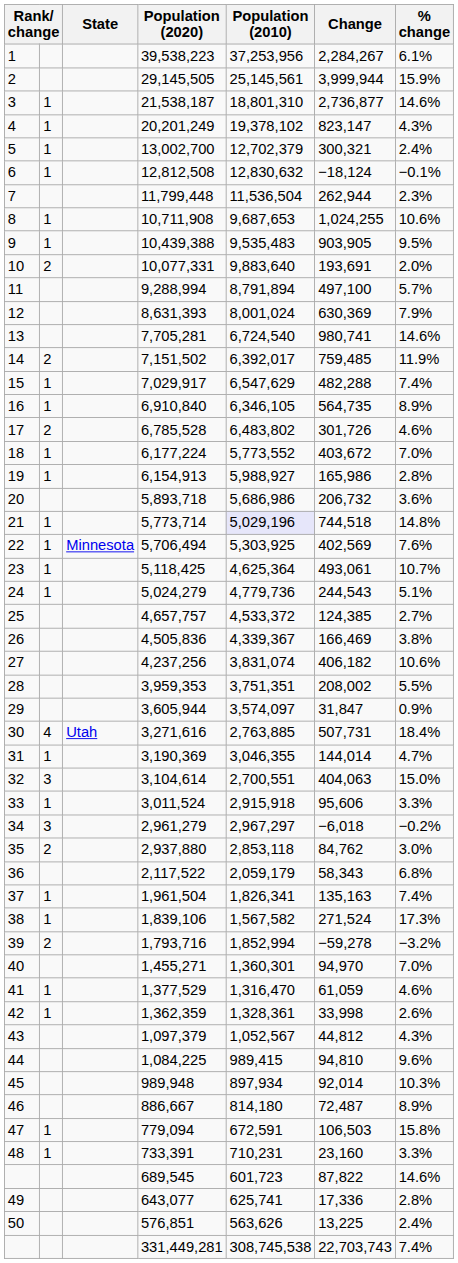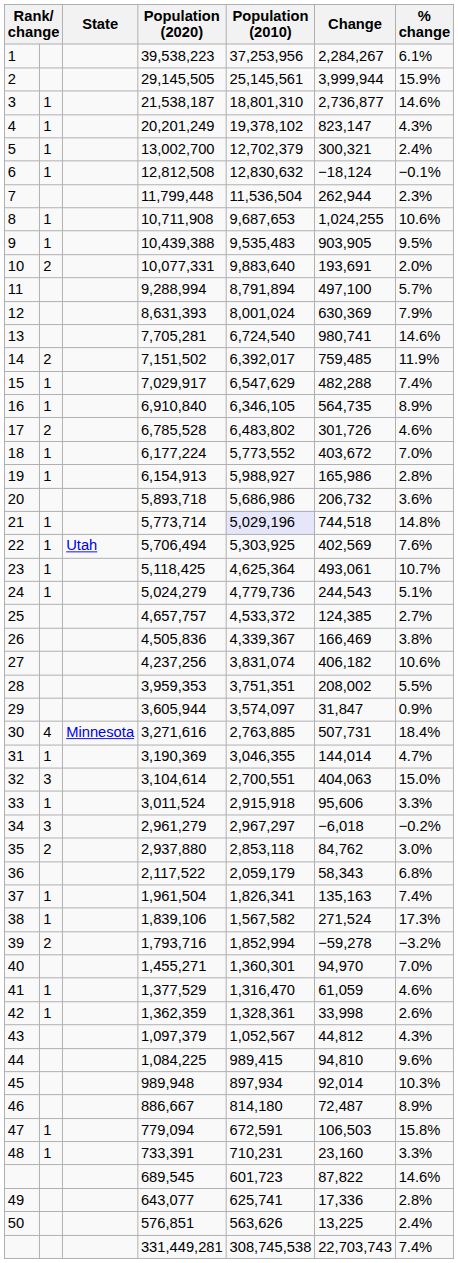 <table class="sortable wikitable sticky-header sort-under col3left" >
 <tr>
 <th colspan=2 data-sort-type=number>Rank/<br>change</th>
 <th>State</th>
 <th>Population<br>(2020)</th>
 <th>Population<br>(2010)</th>
 <th data-sort-type=number>Change</th>
 <th data-sort-type=number>%<br>change</th>
 </tr>
 <tr>
 <td>1</td>
 <td></td>
 <td></td>
 <td>39,538,223</td>
 <td>37,253,956</td>
 <td>2,284,267 </td>
 <td>6.1% </td>
 </tr>
 <tr>
 <td>2</td>
 <td></td>
 <td></td>
 <td>29,145,505</td>
 <td>25,145,561</td>
 <td>3,999,944 </td>
 <td>15.9% </td>
 </tr>
 <tr>
 <td>3</td>
 <td> 1</td>
 <td></td>
 <td>21,538,187</td>
 <td>18,801,310</td>
 <td>2,736,877 </td>
 <td>14.6% </td>
 </tr>
 <tr>
 <td>4</td>
 <td> 1</td>
 <td></td>
 <td>20,201,249</td>
 <td>19,378,102</td>
 <td>823,147 </td>
 <td>4.3% </td>
 </tr>
 <tr>
 <td>5</td>
 <td> 1</td>
 <td></td>
 <td>13,002,700</td>
 <td>12,702,379</td>
 <td>300,321 </td>
 <td>2.4% </td>
 </tr>
 <tr>
 <td>6</td>
 <td> 1</td>
 <td></td>
 <td>12,812,508</td>
 <td>12,830,632</td>
 <td>−18,124 </td>
 <td>−0.1%</td>
 </tr>
 <tr>
 <td>7</td>
 <td></td>
 <td></td>
 <td>11,799,448</td>
 <td>11,536,504</td>
 <td>262,944 </td>
 <td>2.3% </td>
 </tr>
 <tr>
 <td>8</td>
 <td> 1</td>
 <td></td>
 <td>10,711,908</td>
 <td>9,687,653</td>
 <td>1,024,255 </td>
 <td>10.6% </td>
 </tr>
 <tr>
 <td>9</td>
 <td> 1</td>
 <td></td>
 <td>10,439,388</td>
 <td>9,535,483</td>
 <td>903,905 </td>
 <td>9.5% </td>
 </tr>
 <tr>
 <td>10</td>
 <td> 2</td>
 <td></td>
 <td>10,077,331</td>
 <td>9,883,640</td>
 <td>193,691 </td>
 <td>2.0% </td>
 </tr>
 <tr>
 <td>11</td>
 <td></td>
 <td></td>
 <td>9,288,994</td>
 <td>8,791,894</td>
 <td>497,100 </td>
 <td>5.7% </td>
 </tr>
 <tr>
 <td>12</td>
 <td></td>
 <td></td>
 <td>8,631,393</td>
 <td>8,001,024</td>
 <td>630,369 </td>
 <td>7.9% </td>
 </tr>
 <tr>
 <td>13</td>
 <td></td>
 <td></td>
 <td>7,705,281</td>
 <td>6,724,540</td>
 <td>980,741 </td>
 <td>14.6% </td>
 </tr>
 <tr>
 <td>14</td>
 <td> 2</td>
 <td></td>
 <td>7,151,502</td>
 <td>6,392,017</td>
 <td>759,485 </td>
 <td>11.9% </td>
 </tr>
 <tr>
 <td>15</td>
 <td> 1</td>
 <td></td>
 <td>7,029,917</td>
 <td>6,547,629</td>
 <td>482,288 </td>
 <td>7.4% </td>
 </tr>
 <tr>
 <td>16</td>
 <td> 1</td>
 <td></td>
 <td>6,910,840</td>
 <td>6,346,105</td>
 <td>564,735 </td>
 <td>8.9% </td>
 </tr>
 <tr>
 <td>17</td>
 <td> 2</td>
 <td></td>
 <td>6,785,528</td>
 <td>6,483,802</td>
 <td>301,726 </td>
 <td>4.6% </td>
 </tr>
 <tr>
 <td>18</td>
 <td> 1</td>
 <td></td>
 <td>6,177,224</td>
 <td>5,773,552</td>
 <td>403,672 </td>
 <td>7.0% </td>
 </tr>
 <tr>
 <td>19</td>
 <td> 1</td>
 <td></td>
 <td>6,154,913</td>
 <td>5,988,927</td>
 <td>165,986 </td>
 <td>2.8% </td>
 </tr>
 <tr>
 <td>20</td>
 <td></td>
 <td></td>
 <td>5,893,718</td>
 <td>5,686,986</td>
 <td>206,732 </td>
 <td>3.6% </td>
 </tr>
 <tr>
 <td>21</td>
 <td> 1</td>
 <td></td>
 <td>5,773,714</td>
 <td style="background: lavender;">5,029,196</td>
 <td>744,518 </td>
 <td>14.8% </td>
 </tr>
 <tr>
 <td>22</td>
 <td> 1</td>
-<td> <a href='#'>Minnesota</a></td>
+<td> <a href='#'>Utah</a></td>
 <td>5,706,494</td>
 <td>5,303,925</td>
 <td>402,569 </td>
 <td>7.6% </td>
 </tr>
 <tr>
 <td>23</td>
 <td> 1</td>
 <td></td>
 <td>5,118,425</td>
 <td>4,625,364</td>
 <td>493,061 </td>
 <td>10.7% </td>
 </tr>
 <tr>
 <td>24</td>
 <td> 1</td>
 <td></td>
 <td>5,024,279</td>
 <td>4,779,736</td>
 <td>244,543 </td>
 <td>5.1% </td>
 </tr>
 <tr>
 <td>25</td>
 <td></td>
 <td></td>
 <td>4,657,757</td>
 <td>4,533,372</td>
 <td>124,385 </td>
 <td>2.7% </td>
 </tr>
 <tr>
 <td>26</td>
 <td></td>
 <td></td>
 <td>4,505,836</td>
 <td>4,339,367</td>
 <td>166,469 </td>
 <td>3.8% </td>
 </tr>
 <tr>
 <td>27</td>
 <td></td>
 <td></td>
 <td>4,237,256</td>
 <td>3,831,074</td>
 <td>406,182 </td>
 <td>10.6% </td>
 </tr>
 <tr>
 <td>28</td>
 <td></td>
 <td></td>
 <td>3,959,353</td>
 <td>3,751,351</td>
 <td>208,002 </td>
 <td>5.5% </td>
 </tr>
 <tr>
 <td>29</td>
 <td></td>
 <td></td>
 <td>3,605,944</td>
 <td>3,574,097</td>
 <td>31,847 </td>
 <td>0.9% </td>
 </tr>
 <tr>
 <td>30</td>
 <td> 4</td>
-<td> <a href='#'>Utah</a></td>
+<td> <a href='#'>Minnesota</a></td>
 <td>3,271,616</td>
 <td>2,763,885</td>
 <td>507,731 </td>
 <td>18.4% </td>
 </tr>
 <tr>
 <td>31</td>
 <td> 1</td>
 <td></td>
 <td>3,190,369</td>
 <td>3,046,355</td>
 <td>144,014 </td>
 <td>4.7% </td>
 </tr>
 <tr>
 <td>32</td>
 <td> 3</td>
 <td></td>
 <td>3,104,614</td>
 <td>2,700,551</td>
 <td>404,063 </td>
 <td>15.0% </td>
 </tr>
 <tr>
 <td>33</td>
 <td> 1</td>
 <td></td>
 <td>3,011,524</td>
 <td>2,915,918</td>
 <td>95,606 </td>
 <td>3.3% </td>
 </tr>
 <tr>
 <td>34</td>
 <td> 3</td>
 <td></td>
 <td>2,961,279</td>
 <td>2,967,297</td>
 <td>−6,018 </td>
 <td>−0.2% </td>
 </tr>
 <tr>
 <td>35</td>
 <td> 2</td>
 <td></td>
 <td>2,937,880</td>
 <td>2,853,118</td>
 <td>84,762 </td>
 <td>3.0% </td>
 </tr>
 <tr>
 <td>36</td>
 <td></td>
 <td></td>
 <td>2,117,522</td>
 <td>2,059,179</td>
 <td>58,343 </td>
 <td>6.8% </td>
 </tr>
 <tr>
 <td>37</td>
 <td> 1</td>
 <td></td>
 <td>1,961,504</td>
 <td>1,826,341</td>
 <td>135,163 </td>
 <td>7.4% </td>
 </tr>
 <tr>
 <td>38</td>
 <td> 1</td>
 <td></td>
 <td>1,839,106</td>
 <td>1,567,582</td>
 <td>271,524 </td>
 <td>17.3% </td>
 </tr>
 <tr>
 <td>39</td>
 <td> 2</td>
 <td></td>
 <td>1,793,716</td>
 <td>1,852,994</td>
 <td>−59,278 </td>
 <td>−3.2% </td>
 </tr>
 <tr>
 <td>40</td>
 <td></td>
 <td></td>
 <td>1,455,271</td>
 <td>1,360,301</td>
 <td>94,970 </td>
 <td>7.0% </td>
 </tr>
 <tr>
 <td>41</td>
 <td> 1</td>
 <td></td>
 <td>1,377,529</td>
 <td>1,316,470</td>
 <td>61,059 </td>
 <td>4.6% </td>
 </tr>
 <tr>
 <td>42</td>
 <td> 1</td>
 <td></td>
 <td>1,362,359</td>
 <td>1,328,361</td>
 <td>33,998 </td>
 <td>2.6% </td>
 </tr>
 <tr>
 <td>43</td>
 <td></td>
 <td></td>
 <td>1,097,379</td>
 <td>1,052,567</td>
 <td>44,812 </td>
 <td>4.3% </td>
 </tr>
 <tr>
 <td>44</td>
 <td></td>
 <td></td>
 <td>1,084,225</td>
 <td>989,415</td>
 <td>94,810 </td>
 <td>9.6% </td>
 </tr>
 <tr>
 <td>45</td>
 <td></td>
 <td></td>
 <td>989,948</td>
 <td>897,934</td>
 <td>92,014 </td>
 <td>10.3% </td>
 </tr>
 <tr>
 <td>46</td>
 <td></td>
 <td></td>
 <td>886,667</td>
 <td>814,180</td>
 <td>72,487 </td>
 <td>8.9% </td>
 </tr>
 <tr>
 <td>47</td>
 <td> 1</td>
 <td></td>
 <td>779,094</td>
 <td>672,591</td>
 <td>106,503 </td>
 <td>15.8% </td>
 </tr>
 <tr>
 <td>48</td>
 <td> 1</td>
 <td></td>
 <td>733,391</td>
 <td>710,231</td>
 <td>23,160 </td>
 <td>3.3% </td>
 </tr>
 <tr>
 <td></td>
 <td></td>
 <td></td>
 <td>689,545</td>
 <td>601,723</td>
 <td>87,822 </td>
 <td>14.6% </td>
 </tr>
 <tr>
 <td>49</td>
 <td></td>
 <td></td>
 <td>643,077</td>
 <td>625,741</td>
 <td>17,336 </td>
 <td>2.8% </td>
 </tr>
 <tr>
 <td>50</td>
 <td></td>
 <td></td>
 <td>576,851</td>
 <td>563,626</td>
 <td>13,225 </td>
 <td>2.4% </td>
 </tr>
 <tr class="sortbottom">
 <td></td>
 <td></td>
 <td></td>
 <td>331,449,281</td>
 <td>308,745,538</td>
 <td>22,703,743 </td>
 <td>7.4% </td>
 </tr>
 </table>
